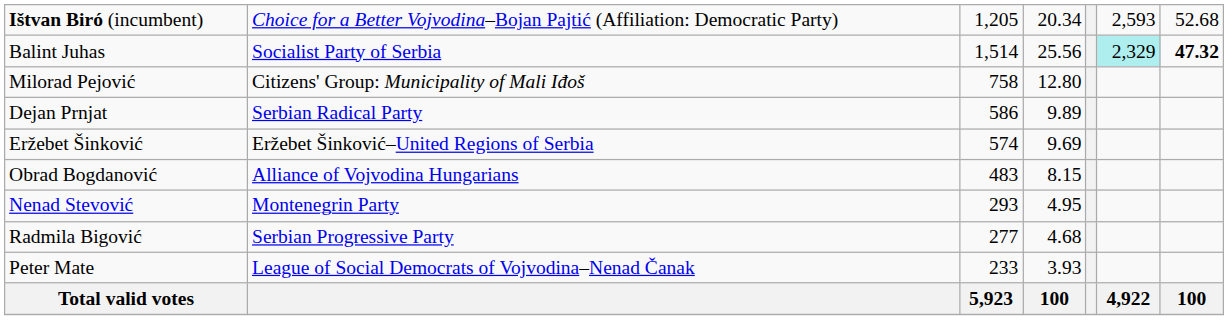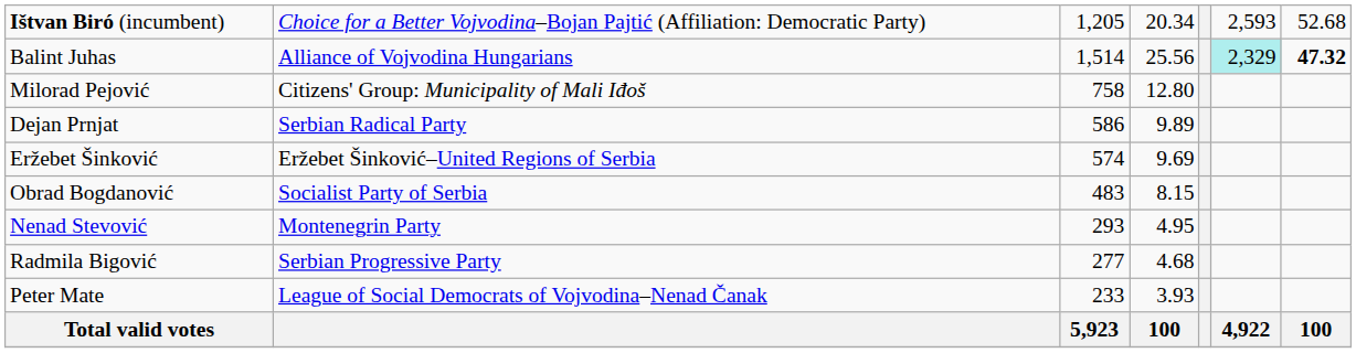 <table style="width:1000px;" class="wikitable">
 <tr>
 <td align="left"><strong>Ištvan Biró</strong> (incumbent)</td>
 <td align="left"><em><a href='#'>Choice for a Better Vojvodina</a></em>–<a href='#'>Bojan Pajtić</a> (Affiliation: Democratic Party)</td>
 <td align="right">1,205</td>
 <td align="right">20.34</td>
 <th align="left"></th>
 <td align="right">2,593</td>
 <td align="right">52.68</td>
 </tr>
 <tr>
 <td align="left">Balint Juhas</td>
-<td align="left"><a href='#'>Socialist Party of Serbia</a></td>
+<td align="left"><a href='#'>Alliance of Vojvodina Hungarians</a></td>
 <td align="right">1,514</td>
 <td align="right">25.56</td>
 <th align="left"></th>
 <td align="right" style="background: paleturquoise;">2,329</td>
 <td align="right"><strong>47.32</strong></td>
 </tr>
 <tr>
 <td align="left">Milorad Pejović</td>
 <td align="left">Citizens' Group: <em>Municipality of Mali Iđoš</em></td>
 <td align="right">758</td>
 <td align="right">12.80</td>
 <th align="left"></th>
 <td align="right"></td>
 <td align="right"></td>
 </tr>
 <tr>
 <td align="left">Dejan Prnjat</td>
 <td align="left"><a href='#'>Serbian Radical Party</a></td>
 <td align="right">586</td>
 <td align="right">9.89</td>
 <th align="left"></th>
 <td align="right"></td>
 <td align="right"></td>
 </tr>
 <tr>
 <td align="left">Eržebet Šinković</td>
 <td align="left">Eržebet Šinković–<a href='#'>United Regions of Serbia</a></td>
 <td align="right">574</td>
 <td align="right">9.69</td>
 <th align="left"></th>
 <td align="right"></td>
 <td align="right"></td>
 </tr>
 <tr>
 <td align="left">Obrad Bogdanović</td>
-<td align="left"><a href='#'>Alliance of Vojvodina Hungarians</a></td>
+<td align="left"><a href='#'>Socialist Party of Serbia</a></td>
 <td align="right">483</td>
 <td align="right">8.15</td>
 <th align="left"></th>
 <td align="right"></td>
 <td align="right"></td>
 </tr>
 <tr>
 <td align="left"><a href='#'>Nenad Stevović</a></td>
 <td align="left"><a href='#'>Montenegrin Party</a></td>
 <td align="right">293</td>
 <td align="right">4.95</td>
 <th align="left"></th>
 <td align="right"></td>
 <td align="right"></td>
 </tr>
 <tr>
 <td align="left">Radmila Bigović</td>
 <td align="left"><a href='#'>Serbian Progressive Party</a></td>
 <td align="right">277</td>
 <td align="right">4.68</td>
 <th align="left"></th>
 <td align="right"></td>
 <td align="right"></td>
 </tr>
 <tr>
 <td align="left">Peter Mate</td>
 <td align="left"><a href='#'>League of Social Democrats of Vojvodina</a>–<a href='#'>Nenad Čanak</a></td>
 <td align="right">233</td>
 <td align="right">3.93</td>
 <th align="left"></th>
 <td align="right"></td>
 <td align="right"></td>
 </tr>
 <tr>
 <th align="left">Total valid votes</th>
 <th align="left"></th>
 <th align="right">5,923</th>
 <th align="right">100</th>
 <th align="left"></th>
 <th align="right">4,922</th>
 <th align="right">100</th>
 </tr>
 <tr>
 </tr>
 </table>
